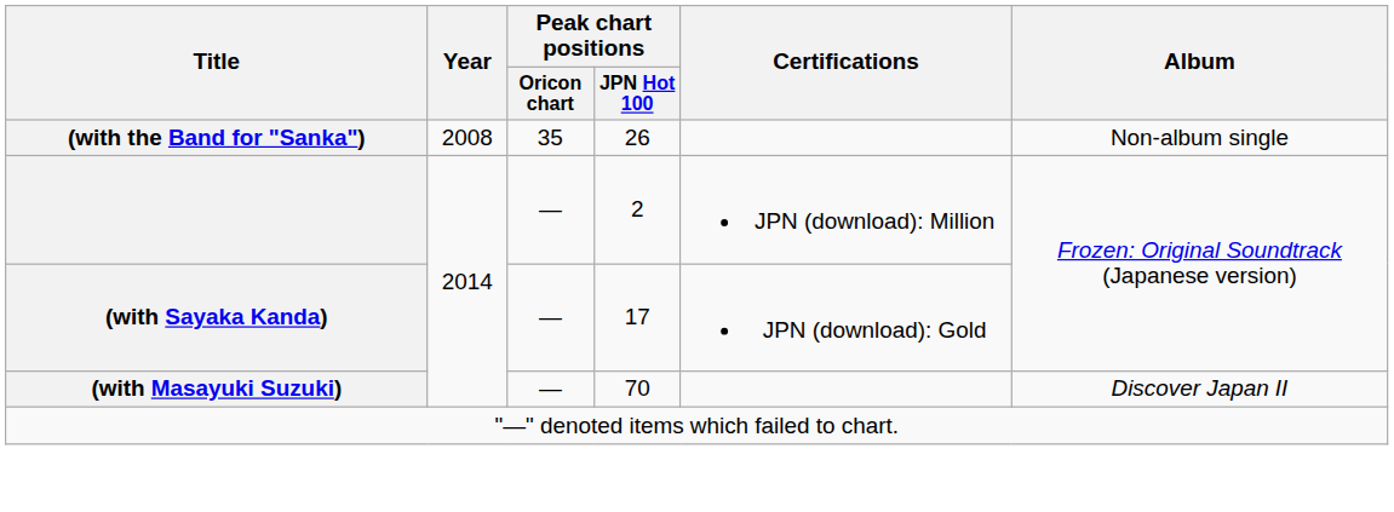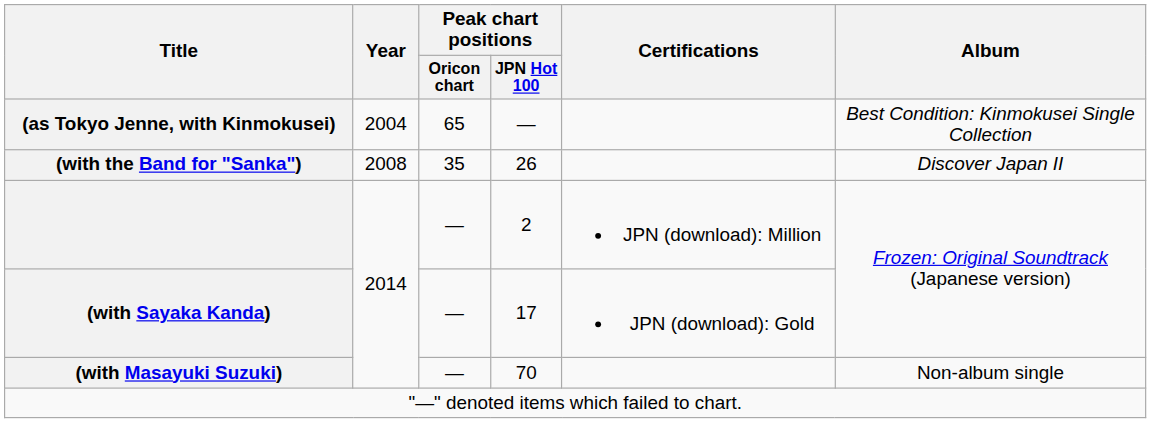 <table class="wikitable plainrowheaders" style="text-align:center;" border="1">
 <tr>
 <th scope="col" rowspan="2" style="width:18em;">Title</th>
 <th scope="col" rowspan="2" style="width:3em;">Year</th>
 <th scope="col" colspan="2">Peak chart positions</th>
 <th scope="col" rowspan="2" style="width:14em;">Certifications</th>
 <th scope="col" rowspan="2" style="width:16em;">Album</th>
 </tr>
 <tr>
 <th style="width:4em; font-size:85%;">Oricon chart<br></th>
 <th style="width:4em; font-size:85%;">JPN <a href='#'>Hot 100</a><br></th>
 </tr>
 <tr>
+<th scope="row"> (as Tokyo Jenne, with Kinmokusei)</th>
+<td>2004</td>
+<td>65</td>
+<td>—</td>
+<td></td>
+<td><em>Best Condition: Kinmokusei Single Collection </em></td>
+</tr>
+<tr>
 <th scope="row"> (with the <a href='#'>Band for "Sanka"</a>)</th>
 <td>2008</td>
 <td>35</td>
 <td>26</td>
 <td></td>
-<td>Non-album single</td>
+<td><em>Discover Japan II</em></td>
 </tr>
 <tr>
 <th scope="row"></th>
 <td rowspan="3">2014</td>
 <td>—</td>
 <td>2</td>
 <td><br><ul><li>JPN <span>(download)</span>: Million</li></ul></td>
 <td rowspan="2"><em><a href='#'>Frozen: Original Soundtrack</a></em> (Japanese version)</td>
 </tr>
 <tr>
 <th scope="row"> (with <a href='#'>Sayaka Kanda</a>)</th>
 <td>—</td>
 <td>17</td>
 <td><br><ul><li>JPN <span>(download)</span>: Gold</li></ul></td>
 </tr>
 <tr>
 <th scope="row"> <span>(with <a href='#'>Masayuki Suzuki</a>)</span></th>
 <td>—</td>
 <td>70</td>
 <td></td>
-<td><em>Discover Japan II</em></td>
+<td>Non-album single</td>
 </tr>
 <tr>
 <td colspan="6">"—" denoted items which failed to chart.</td>
 </tr>
 </table>
